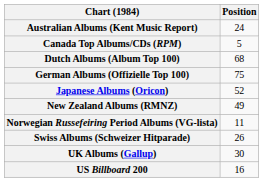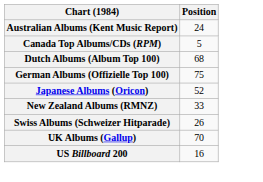 <table class="wikitable sortable plainrowheaders" style="text-align:center">
 <tr>
 <th scope="col">Chart (1984)</th>
 <th scope="col">Position</th>
 </tr>
 <tr>
 <th scope="row">Australian Albums (Kent Music Report)</th>
 <td>24</td>
 </tr>
 <tr>
 <th scope="row">Canada Top Albums/CDs (<em>RPM</em>)</th>
 <td>5</td>
 </tr>
 <tr>
 <th scope="row">Dutch Albums (Album Top 100)</th>
 <td>68</td>
 </tr>
 <tr>
 <th scope="row">German Albums (Offizielle Top 100)</th>
 <td>75</td>
 </tr>
 <tr>
 <th scope="row"><a href='#'>Japanese Albums</a> (<a href='#'>Oricon</a>)</th>
 <td>52</td>
 </tr>
 <tr>
 <th scope="row">New Zealand Albums (RMNZ)</th>
-<td>49</td>
-</tr>
-<tr>
-<th scope="row">Norwegian <em>Russefeiring</em> Period Albums (VG-lista)</th>
-<td>11</td>
+<td>33</td>
 </tr>
 <tr>
 <th scope="row">Swiss Albums (Schweizer Hitparade)</th>
 <td>26</td>
 </tr>
 <tr>
 <th scope="row">UK Albums (<a href='#'>Gallup</a>)</th>
-<td>30</td>
+<td>70</td>
 </tr>
 <tr>
 <th scope="row">US <em>Billboard</em> 200</th>
 <td>16</td>
 </tr>
 </table>
